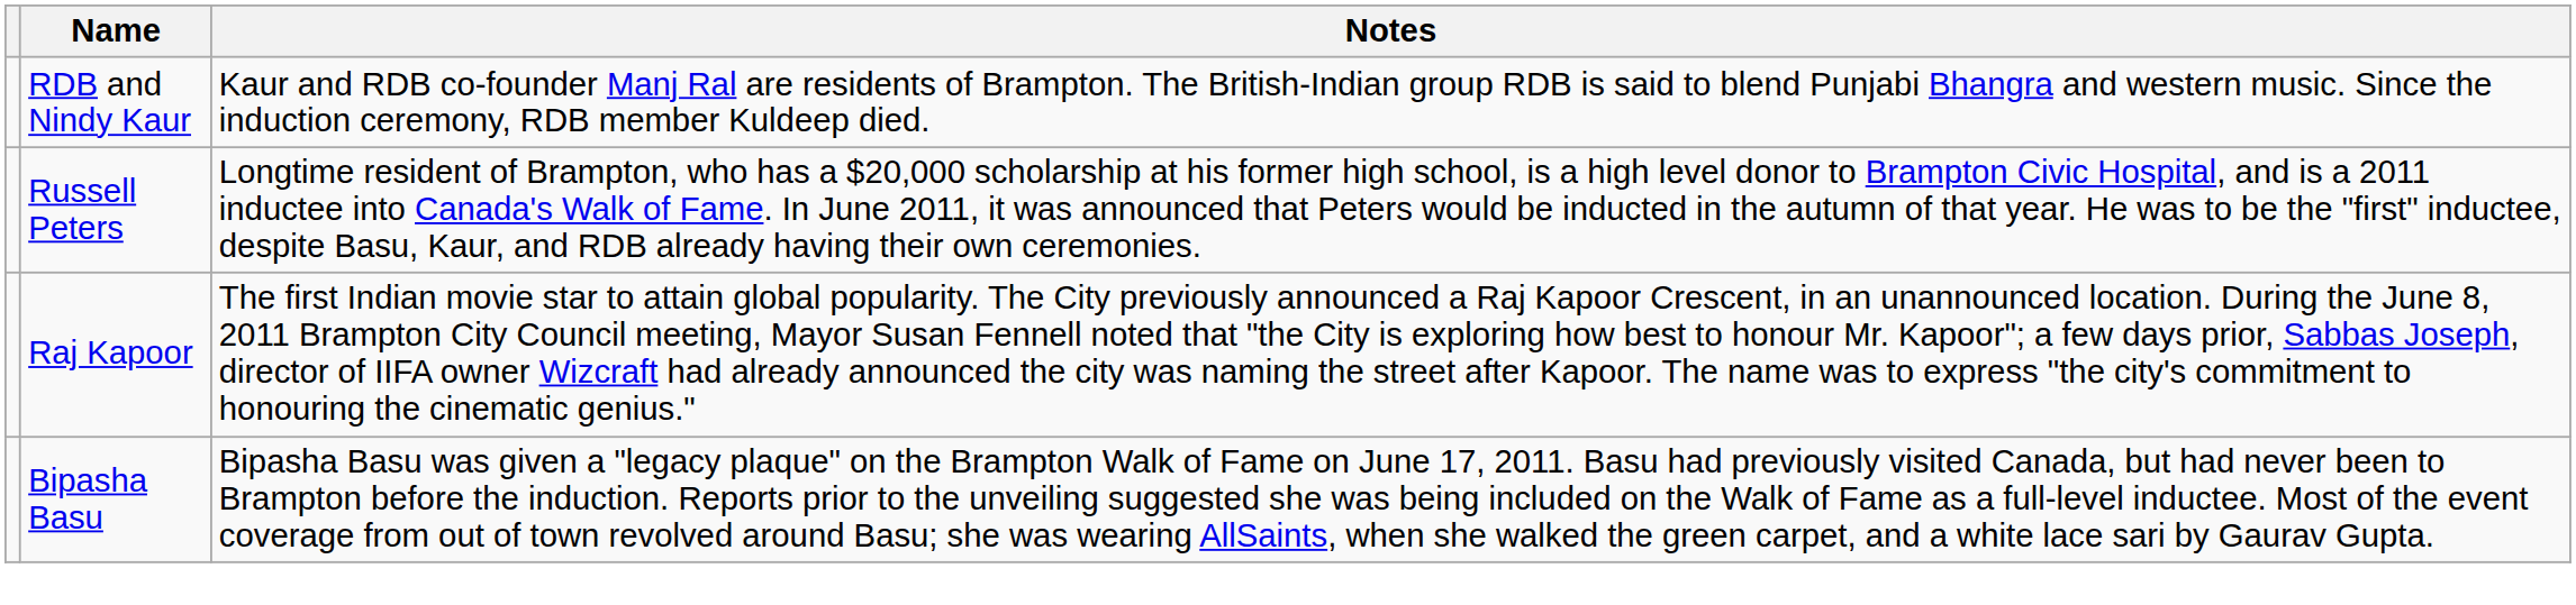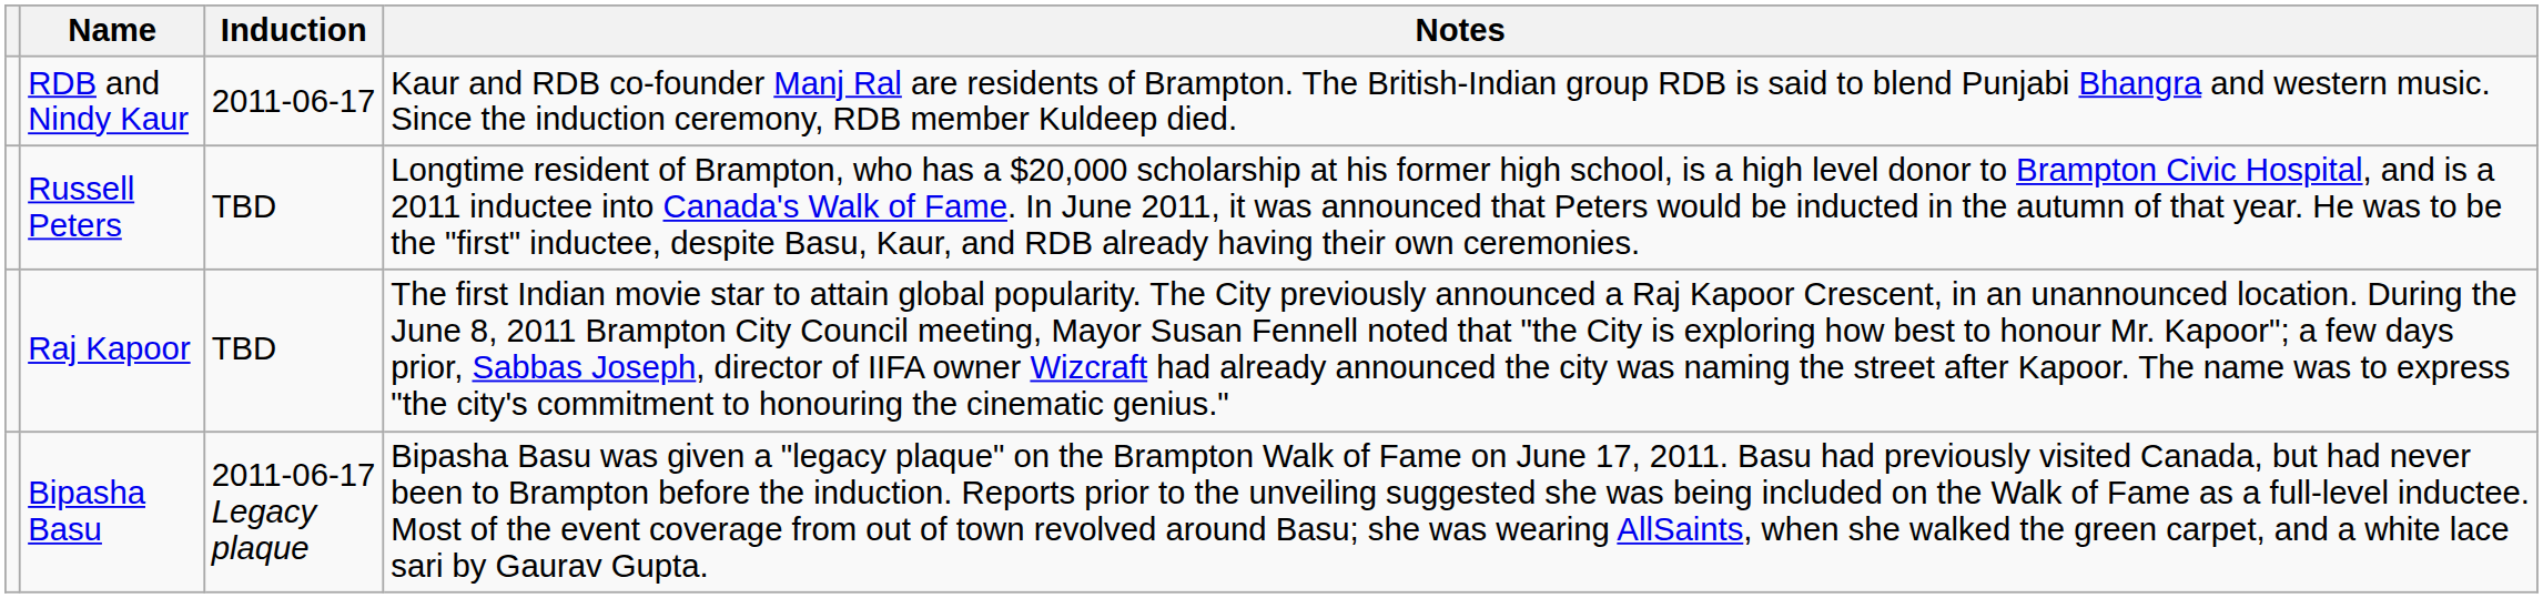 <table class="wikitable sortable">
 <tr>
 <th class="unsortable"></th>
 <th>Name</th>
+<th>Induction</th>
 <th>Notes</th>
 </tr>
 <tr>
 <td></td>
 <td><a href='#'>RDB</a> and <a href='#'>Nindy Kaur</a></td>
+<td>2011-06-17</td>
 <td>Kaur and RDB co-founder <a href='#'>Manj Ral</a> are residents of Brampton. The British-Indian group RDB is said to blend Punjabi <a href='#'>Bhangra</a> and western music. Since the induction ceremony, RDB member Kuldeep died.</td>
 </tr>
 <tr>
 <td></td>
 <td><a href='#'>Russell Peters</a></td>
+<td>TBD</td>
 <td>Longtime resident of Brampton, who has a $20,000 scholarship at his former high school, is a high level donor to <a href='#'>Brampton Civic Hospital</a>, and is a 2011 inductee into <a href='#'>Canada's Walk of Fame</a>. In June 2011, it was announced that Peters would be inducted in the autumn of that year. He was to be the "first" inductee, despite Basu, Kaur, and RDB already having their own ceremonies.</td>
 </tr>
 <tr>
 <td></td>
 <td><a href='#'>Raj Kapoor</a></td>
+<td>TBD</td>
 <td>The first Indian movie star to attain global popularity. The  City previously announced a Raj Kapoor Crescent, in an unannounced location. During the June 8, 2011 Brampton City Council meeting, Mayor Susan Fennell noted that "the City is exploring how best to honour Mr. Kapoor"; a few days prior, <a href='#'>Sabbas Joseph</a>, director of IIFA owner <a href='#'>Wizcraft</a> had already announced the city was naming the street after Kapoor. The name was to express "the city's commitment to honouring the cinematic genius."</td>
 </tr>
 <tr>
 <td></td>
 <td><a href='#'>Bipasha Basu</a></td>
+<td>2011-06-17<br><em>Legacy plaque</em></td>
 <td>Bipasha Basu was given a "legacy plaque" on the Brampton Walk of Fame on June 17, 2011. Basu had previously visited Canada, but had never been to Brampton before the induction. Reports prior to the unveiling suggested she was being included on the Walk of Fame as a full-level inductee. Most of the event coverage from out of town revolved around Basu; she was wearing <a href='#'>AllSaints</a>, when she walked the green carpet, and a white lace sari by Gaurav Gupta.</td>
 </tr>
 </table>
